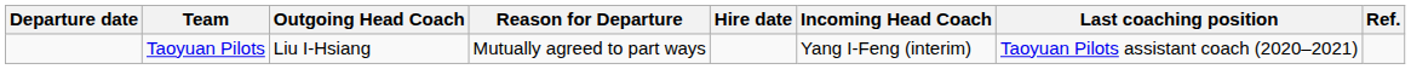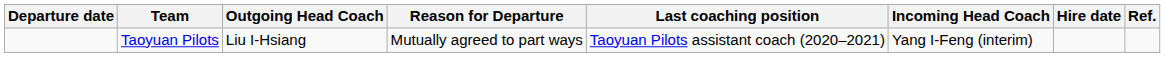 <table class="wikitable sortable">
 <tr>
 <th>Departure date</th>
 <th>Team</th>
 <th>Outgoing Head Coach</th>
 <th>Reason for Departure</th>
+<th class="unsortable">Last coaching position</th>
+<th>Incoming Head Coach</th>
 <th>Hire date</th>
-<th>Incoming Head Coach</th>
-<th class="unsortable">Last coaching position</th>
 <th class="unsortable">Ref.</th>
 </tr>
 <tr>
 <td align=center></td>
 <td><a href='#'>Taoyuan Pilots</a></td>
 <td>Liu I-Hsiang</td>
 <td>Mutually agreed to part ways</td>
+<td><a href='#'>Taoyuan Pilots</a> assistant coach (2020–2021)</td>
+<td>Yang I-Feng (interim)</td>
 <td></td>
-<td>Yang I-Feng (interim)</td>
-<td><a href='#'>Taoyuan Pilots</a> assistant coach (2020–2021)</td>
 <td align="center"></td>
 </tr>
 </table>
